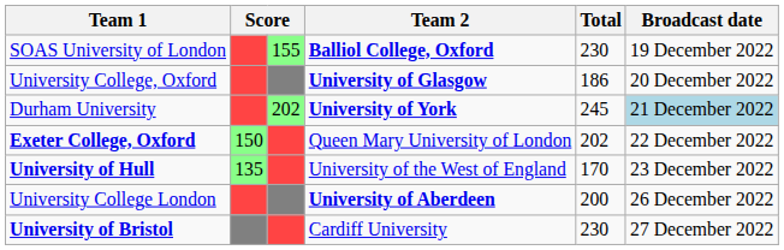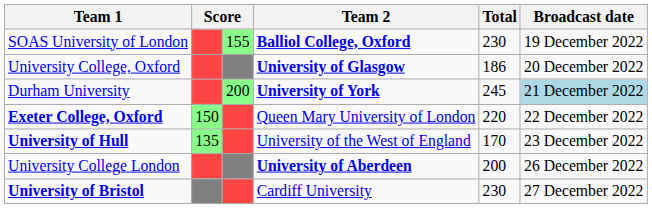 <table class="wikitable">
 <tr>
 <th>Team 1</th>
 <th colspan=2>Score</th>
 <th>Team 2</th>
 <th>Total</th>
 <th>Broadcast date</th>
 </tr>
 <tr>
 <td><a href='#'>SOAS University of London</a></td>
 <td style="background:#f44;"></td>
 <td style="background:#88ff88">155</td>
 <td><strong><a href='#'>Balliol College, Oxford</a></strong></td>
 <td>230</td>
 <td>19 December 2022</td>
 </tr>
 <tr>
 <td><a href='#'>University College, Oxford</a></td>
 <td style="background:#f44;"></td>
 <td style="background:grey"></td>
 <td><strong><a href='#'>University of Glasgow</a></strong></td>
 <td>186</td>
 <td>20 December 2022</td>
 </tr>
 <tr>
 <td><a href='#'>Durham University</a></td>
 <td style="background:#f44;"></td>
-<td style="background:#88ff88">202</td>
+<td style="background:#88ff88">200</td>
 <td><strong><a href='#'>University of York</a></strong></td>
 <td>245</td>
 <td style="background: lightblue;">21 December 2022</td>
 </tr>
 <tr>
 <td><strong><a href='#'>Exeter College, Oxford</a></strong></td>
 <td style="background:#88ff88">150</td>
 <td style="background:#f44;"></td>
 <td><a href='#'>Queen Mary University of London</a></td>
-<td>202</td>
+<td>220</td>
 <td>22 December 2022</td>
 </tr>
 <tr>
 <td><strong><a href='#'>University of Hull</a></strong></td>
 <td style="background:#88ff88">135</td>
 <td style="background:#f44;"></td>
 <td><a href='#'>University of the West of England</a></td>
 <td>170</td>
 <td>23 December 2022</td>
 </tr>
 <tr>
 <td><a href='#'>University College London</a></td>
 <td style="background:#f44;"></td>
 <td style="background:grey"></td>
 <td><strong><a href='#'>University of Aberdeen</a></strong></td>
 <td>200</td>
 <td>26 December 2022</td>
 </tr>
 <tr>
 <td><strong><a href='#'>University of Bristol</a></strong></td>
 <td style="background:grey"></td>
 <td style="background:#f44;"></td>
 <td><a href='#'>Cardiff University</a></td>
 <td>230</td>
 <td>27 December 2022</td>
 </tr>
 </table>
